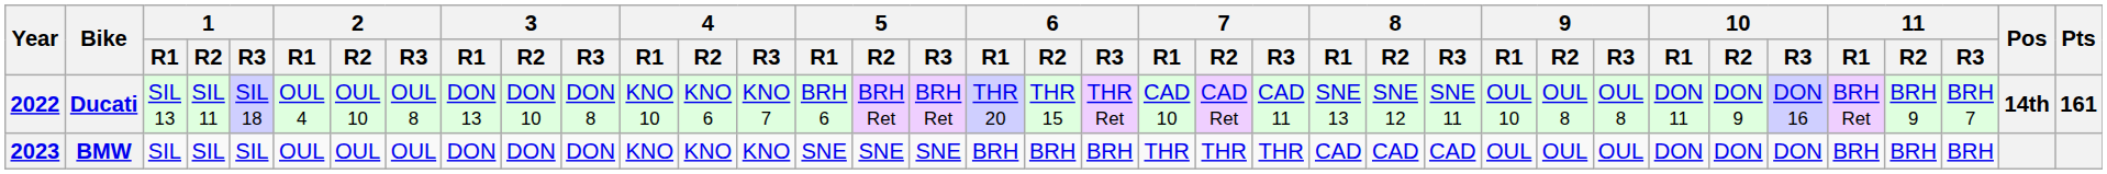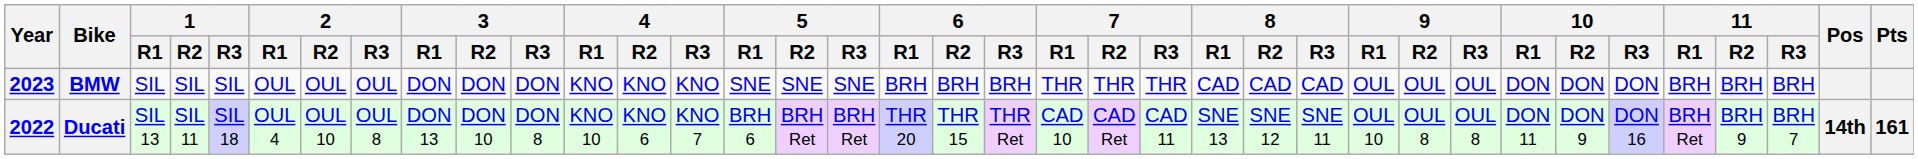 <table class="wikitable" style="text-align:center; font-size:85%">
 <tr>
 <th valign="middle" rowspan=2>Year</th>
 <th valign="middle" rowspan=2>Bike</th>
 <th colspan=3>1</th>
 <th colspan=3>2</th>
 <th colspan=3>3</th>
 <th colspan=3>4</th>
 <th colspan=3>5</th>
 <th colspan=3>6</th>
 <th colspan=3>7</th>
 <th colspan=3>8</th>
 <th colspan=3>9</th>
 <th colspan=3>10</th>
 <th colspan=3>11</th>
 <th rowspan=2>Pos</th>
 <th rowspan=2>Pts</th>
 </tr>
 <tr>
 <th>R1</th>
 <th>R2</th>
 <th>R3</th>
 <th>R1</th>
 <th>R2</th>
 <th>R3</th>
 <th>R1</th>
 <th>R2</th>
 <th>R3</th>
 <th>R1</th>
 <th>R2</th>
 <th>R3</th>
 <th>R1</th>
 <th>R2</th>
 <th>R3</th>
 <th>R1</th>
 <th>R2</th>
 <th>R3</th>
 <th>R1</th>
 <th>R2</th>
 <th>R3</th>
 <th>R1</th>
 <th>R2</th>
 <th>R3</th>
 <th>R1</th>
 <th>R2</th>
 <th>R3</th>
 <th>R1</th>
 <th>R2</th>
 <th>R3</th>
 <th>R1</th>
 <th>R2</th>
 <th>R3</th>
 </tr>
 <tr>
+<th><a href='#'>2023</a></th>
+<th><a href='#'>BMW</a></th>
+<td style="background:#;"><a href='#'>SIL</a><br><small></small></td>
+<td style="background:#;"><a href='#'>SIL</a><br><small></small></td>
+<td style="background:#;"><a href='#'>SIL</a><br><small></small></td>
+<td style="background:#;"><a href='#'>OUL</a><br><small></small></td>
+<td style="background:#;"><a href='#'>OUL</a><br><small></small></td>
+<td style="background:#;"><a href='#'>OUL</a><br><small></small></td>
+<td style="background:#;"><a href='#'>DON</a><br><small></small></td>
+<td style="background:#;"><a href='#'>DON</a><br><small></small></td>
+<td style="background:#;"><a href='#'>DON</a><br><small></small></td>
+<td style="background:#;"><a href='#'>KNO</a><br><small></small></td>
+<td style="background:#;"><a href='#'>KNO</a><br><small></small></td>
+<td style="background:#;"><a href='#'>KNO</a><br><small></small></td>
+<td style="background:#;"><a href='#'>SNE</a><br><small></small></td>
+<td style="background:#;"><a href='#'>SNE</a><br><small></small></td>
+<td style="background:#;"><a href='#'>SNE</a><br><small></small></td>
+<td style="background:#;"><a href='#'>BRH</a><br><small></small></td>
+<td style="background:#;"><a href='#'>BRH</a><br><small></small></td>
+<td style="background:#;"><a href='#'>BRH</a><br><small></small></td>
+<td style="background:#;"><a href='#'>THR</a><br><small></small></td>
+<td style="background:#;"><a href='#'>THR</a><br><small></small></td>
+<td style="background:#;"><a href='#'>THR</a><br><small></small></td>
+<td style="background:#;"><a href='#'>CAD</a><br><small></small></td>
+<td style="background:#;"><a href='#'>CAD</a><br><small></small></td>
+<td style="background:#;"><a href='#'>CAD</a><br><small></small></td>
+<td style="background:#;"><a href='#'>OUL</a><br><small></small></td>
+<td style="background:#;"><a href='#'>OUL</a><br><small></small></td>
+<td style="background:#;"><a href='#'>OUL</a><br><small></small></td>
+<td style="background:#;"><a href='#'>DON</a><br><small></small></td>
+<td style="background:#;"><a href='#'>DON</a><br><small></small></td>
+<td style="background:#;"><a href='#'>DON</a><br><small></small></td>
+<td style="background:#;"><a href='#'>BRH</a><br><small></small></td>
+<td style="background:#;"><a href='#'>BRH</a><br><small></small></td>
+<td style="background:#;"><a href='#'>BRH</a><br><small></small></td>
+<th style="background:#;"></th>
+<th style="background:#;"></th>
+</tr>
+<tr>
 <th><a href='#'>2022</a></th>
 <th><a href='#'>Ducati</a></th>
 <td style="background:#dfffdf;"><a href='#'>SIL</a><br><small>13</small></td>
 <td style="background:#dfffdf;"><a href='#'>SIL</a><br><small>11</small></td>
 <td style="background:#cfcfff;"><a href='#'>SIL</a><br><small>18</small></td>
 <td style="background:#dfffdf;"><a href='#'>OUL</a><br><small>4</small></td>
 <td style="background:#dfffdf;"><a href='#'>OUL</a><br><small>10</small></td>
 <td style="background:#dfffdf;"><a href='#'>OUL</a><br><small>8</small></td>
 <td style="background:#dfffdf;"><a href='#'>DON</a><br><small>13</small></td>
 <td style="background:#dfffdf;"><a href='#'>DON</a><br><small>10</small></td>
 <td style="background:#dfffdf;"><a href='#'>DON</a><br><small>8</small></td>
 <td style="background:#dfffdf;"><a href='#'>KNO</a><br><small>10</small></td>
 <td style="background:#dfffdf;"><a href='#'>KNO</a><br><small>6</small></td>
 <td style="background:#dfffdf;"><a href='#'>KNO</a><br><small>7</small></td>
 <td style="background:#dfffdf;"><a href='#'>BRH</a><br><small>6</small></td>
 <td style="background:#efcfff;"><a href='#'>BRH</a><br><small>Ret</small></td>
 <td style="background:#efcfff;"><a href='#'>BRH</a><br><small>Ret</small></td>
 <td style="background:#cfcfff;"><a href='#'>THR</a><br><small>20</small></td>
 <td style="background:#DFFFDF;"><a href='#'>THR</a><br><small>15</small></td>
 <td style="background:#efcfff;"><a href='#'>THR</a><br><small>Ret</small></td>
 <td style="background:#dfffdf;"><a href='#'>CAD</a><br><small>10</small></td>
 <td style="background:#efcfff;"><a href='#'>CAD</a><br><small>Ret</small></td>
 <td style="background:#dfffdf;"><a href='#'>CAD</a><br><small>11</small></td>
 <td style="background:#dfffdf;"><a href='#'>SNE</a><br><small>13</small></td>
 <td style="background:#dfffdf;"><a href='#'>SNE</a><br><small>12</small></td>
 <td style="background:#dfffdf;"><a href='#'>SNE</a><br><small>11</small></td>
 <td style="background:#dfffdf;"><a href='#'>OUL</a><br><small>10</small></td>
 <td style="background:#dfffdf;"><a href='#'>OUL</a><br><small>8</small></td>
 <td style="background:#dfffdf;"><a href='#'>OUL</a><br><small>8</small></td>
 <td style="background:#dfffdf;"><a href='#'>DON</a><br><small>11</small></td>
 <td style="background:#dfffdf;"><a href='#'>DON</a><br><small>9</small></td>
 <td style="background:#cfcfff;"><a href='#'>DON</a><br><small>16</small></td>
 <td style="background:#efcfff;"><a href='#'>BRH</a><br><small>Ret</small></td>
 <td style="background:#dfffdf;"><a href='#'>BRH</a><br><small>9</small></td>
 <td style="background:#dfffdf;"><a href='#'>BRH</a><br><small>7</small></td>
 <th style="background:#;">14th</th>
 <th style="background:#;">161</th>
 </tr>
-<tr>
-<th><a href='#'>2023</a></th>
-<th><a href='#'>BMW</a></th>
-<td style="background:#;"><a href='#'>SIL</a><br><small></small></td>
-<td style="background:#;"><a href='#'>SIL</a><br><small></small></td>
-<td style="background:#;"><a href='#'>SIL</a><br><small></small></td>
-<td style="background:#;"><a href='#'>OUL</a><br><small></small></td>
-<td style="background:#;"><a href='#'>OUL</a><br><small></small></td>
-<td style="background:#;"><a href='#'>OUL</a><br><small></small></td>
-<td style="background:#;"><a href='#'>DON</a><br><small></small></td>
-<td style="background:#;"><a href='#'>DON</a><br><small></small></td>
-<td style="background:#;"><a href='#'>DON</a><br><small></small></td>
-<td style="background:#;"><a href='#'>KNO</a><br><small></small></td>
-<td style="background:#;"><a href='#'>KNO</a><br><small></small></td>
-<td style="background:#;"><a href='#'>KNO</a><br><small></small></td>
-<td style="background:#;"><a href='#'>SNE</a><br><small></small></td>
-<td style="background:#;"><a href='#'>SNE</a><br><small></small></td>
-<td style="background:#;"><a href='#'>SNE</a><br><small></small></td>
-<td style="background:#;"><a href='#'>BRH</a><br><small></small></td>
-<td style="background:#;"><a href='#'>BRH</a><br><small></small></td>
-<td style="background:#;"><a href='#'>BRH</a><br><small></small></td>
-<td style="background:#;"><a href='#'>THR</a><br><small></small></td>
-<td style="background:#;"><a href='#'>THR</a><br><small></small></td>
-<td style="background:#;"><a href='#'>THR</a><br><small></small></td>
-<td style="background:#;"><a href='#'>CAD</a><br><small></small></td>
-<td style="background:#;"><a href='#'>CAD</a><br><small></small></td>
-<td style="background:#;"><a href='#'>CAD</a><br><small></small></td>
-<td style="background:#;"><a href='#'>OUL</a><br><small></small></td>
-<td style="background:#;"><a href='#'>OUL</a><br><small></small></td>
-<td style="background:#;"><a href='#'>OUL</a><br><small></small></td>
-<td style="background:#;"><a href='#'>DON</a><br><small></small></td>
-<td style="background:#;"><a href='#'>DON</a><br><small></small></td>
-<td style="background:#;"><a href='#'>DON</a><br><small></small></td>
-<td style="background:#;"><a href='#'>BRH</a><br><small></small></td>
-<td style="background:#;"><a href='#'>BRH</a><br><small></small></td>
-<td style="background:#;"><a href='#'>BRH</a><br><small></small></td>
-<th style="background:#;"></th>
-<th style="background:#;"></th>
-</tr>
 </table>
